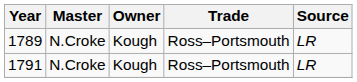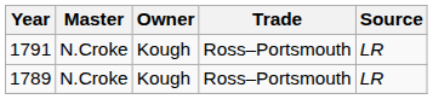 <table class=" wikitable">
 <tr>
 <th>Year</th>
 <th>Master</th>
 <th>Owner</th>
 <th>Trade</th>
 <th>Source</th>
 </tr>
 <tr>
-<td>1789</td>
+<td>1791</td>
 <td>N.Croke</td>
 <td>Kough</td>
 <td>Ross–Portsmouth</td>
 <td><em>LR</em></td>
 </tr>
 <tr>
-<td>1791</td>
+<td>1789</td>
 <td>N.Croke</td>
 <td>Kough</td>
 <td>Ross–Portsmouth</td>
 <td><em>LR</em></td>
 </tr>
 <tr>
 </tr>
 </table>
